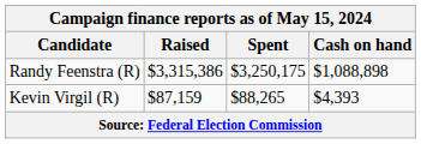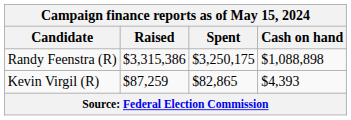 <table class="wikitable sortable">
 <tr>
 <th colspan=4>Campaign finance reports as of May 15, 2024</th>
 </tr>
 <tr style="text-align:center;">
 <th>Candidate</th>
 <th>Raised</th>
 <th>Spent</th>
 <th>Cash on hand</th>
 </tr>
 <tr>
 <td>Randy Feenstra (R)</td>
 <td>$3,315,386</td>
 <td>$3,250,175</td>
 <td>$1,088,898</td>
 </tr>
 <tr>
 <td>Kevin Virgil (R)</td>
-<td>$87,159</td>
-<td>$88,265</td>
+<td>$87,259</td>
+<td>$82,865</td>
 <td>$4,393</td>
 </tr>
 <tr>
 <th colspan="4"><small>Source: <a href='#'>Federal Election Commission</a></small></th>
 </tr>
 </table>
